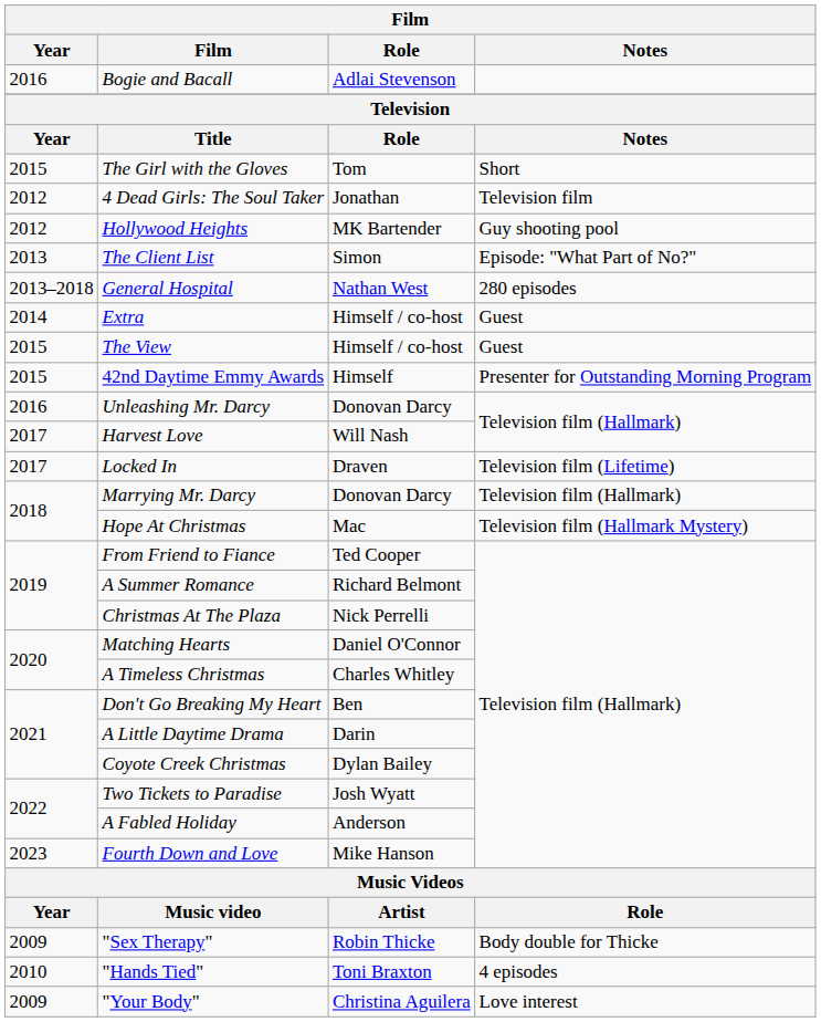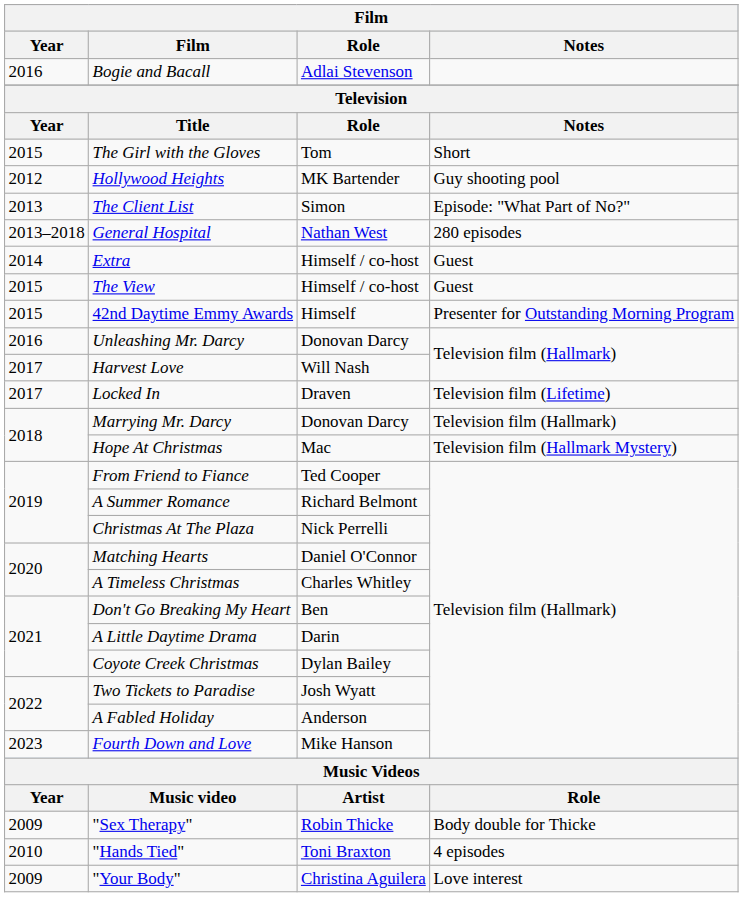 <table class="wikitable">
 <tr style="background:lightsteelblue;">
 <th colspan=4>Film</th>
 </tr>
 <tr style="background:#ccc;">
 <th>Year</th>
 <th>Film</th>
 <th>Role</th>
 <th>Notes</th>
 </tr>
 <tr>
 <td>2016</td>
 <td><em>Bogie and Bacall</em></td>
 <td><a href='#'>Adlai Stevenson</a></td>
 <td></td>
 </tr>
 <tr>
 </tr>
 <tr>
 </tr>
 <tr style="background:lightsteelblue;">
 <th colspan=4>Television</th>
 </tr>
 <tr style="background:#ccc;">
 <th>Year</th>
 <th>Title</th>
 <th>Role</th>
 <th>Notes</th>
 </tr>
 <tr>
 <td>2015</td>
 <td><em>The Girl with the Gloves</em></td>
 <td>Tom</td>
 <td>Short</td>
-</tr>
-<tr>
-<td>2012</td>
-<td><em>4 Dead Girls: The Soul Taker</em></td>
-<td>Jonathan</td>
-<td>Television film</td>
 </tr>
 <tr>
 <td>2012</td>
 <td><em><a href='#'>Hollywood Heights</a></em></td>
 <td>MK Bartender</td>
 <td>Guy shooting pool</td>
 </tr>
 <tr>
 <td>2013</td>
 <td><em><a href='#'>The Client List</a></em></td>
 <td>Simon</td>
 <td>Episode: "What Part of No?"</td>
 </tr>
 <tr>
 <td>2013–2018</td>
 <td><em><a href='#'>General Hospital</a></em></td>
 <td><a href='#'>Nathan West</a></td>
 <td>280 episodes</td>
 </tr>
 <tr>
 <td>2014</td>
 <td><em><a href='#'>Extra</a></em></td>
 <td>Himself / co-host</td>
 <td>Guest</td>
 </tr>
 <tr>
 <td>2015</td>
 <td><em><a href='#'>The View</a></em></td>
 <td>Himself / co-host</td>
 <td>Guest</td>
 </tr>
 <tr>
 <td>2015</td>
 <td><a href='#'>42nd Daytime Emmy Awards</a></td>
 <td>Himself</td>
 <td>Presenter for <a href='#'>Outstanding Morning Program</a></td>
 </tr>
 <tr>
 <td>2016</td>
 <td><em>Unleashing Mr. Darcy</em></td>
 <td>Donovan Darcy</td>
 <td rowspan=2>Television film (<a href='#'>Hallmark</a>)</td>
 </tr>
 <tr>
 <td>2017</td>
 <td><em>Harvest Love</em></td>
 <td>Will Nash</td>
 </tr>
 <tr>
 <td>2017</td>
 <td><em>Locked In</em></td>
 <td>Draven</td>
 <td>Television film (<a href='#'>Lifetime</a>)</td>
 </tr>
 <tr>
 <td rowspan="2">2018</td>
 <td><em>Marrying Mr. Darcy</em></td>
 <td>Donovan Darcy</td>
 <td>Television film (Hallmark)</td>
 </tr>
 <tr>
 <td><em>Hope At Christmas</em></td>
 <td>Mac</td>
 <td>Television film (<a href='#'>Hallmark Mystery</a>)</td>
 </tr>
 <tr>
 <td rowspan="3">2019</td>
 <td><em>From Friend to Fiance</em></td>
 <td>Ted Cooper</td>
 <td rowspan=11>Television film (Hallmark)</td>
 </tr>
 <tr>
 <td><em>A Summer Romance</em></td>
 <td>Richard Belmont</td>
 </tr>
 <tr>
 <td><em>Christmas At The Plaza</em></td>
 <td>Nick Perrelli</td>
 </tr>
 <tr>
 <td rowspan=2>2020</td>
 <td><em>Matching Hearts</em></td>
 <td>Daniel O'Connor</td>
 </tr>
 <tr>
 <td><em>A Timeless Christmas</em></td>
 <td>Charles Whitley</td>
 </tr>
 <tr>
 <td rowspan=3>2021</td>
 <td><em>Don't Go Breaking My Heart</em></td>
 <td>Ben</td>
 </tr>
 <tr>
 <td><em>A Little Daytime Drama</em></td>
 <td>Darin</td>
 </tr>
 <tr>
 <td><em>Coyote Creek Christmas</em></td>
 <td>Dylan Bailey</td>
 </tr>
 <tr>
 <td rowspan=2>2022</td>
 <td><em>Two Tickets to Paradise</em></td>
 <td>Josh Wyatt</td>
 </tr>
 <tr>
 <td><em>A Fabled Holiday</em></td>
 <td>Anderson</td>
 </tr>
 <tr>
 <td>2023</td>
 <td><em><a href='#'>Fourth Down and Love</a></em></td>
 <td>Mike Hanson</td>
 </tr>
 <tr style="background:lightsteelblue;">
 <th colspan=4>Music Videos</th>
 </tr>
 <tr style="background:#ccc;">
 <th>Year</th>
 <th>Music video</th>
 <th>Artist</th>
 <th>Role</th>
 </tr>
 <tr>
 <td>2009</td>
 <td>"<a href='#'>Sex Therapy</a>"</td>
 <td><a href='#'>Robin Thicke</a></td>
 <td>Body double for Thicke</td>
 </tr>
 <tr>
 <td>2010</td>
 <td>"<a href='#'>Hands Tied</a>"</td>
 <td><a href='#'>Toni Braxton</a></td>
 <td>4 episodes</td>
 </tr>
 <tr>
 <td>2009</td>
 <td>"<a href='#'>Your Body</a>"</td>
 <td><a href='#'>Christina Aguilera</a></td>
 <td>Love interest</td>
 </tr>
 </table>
